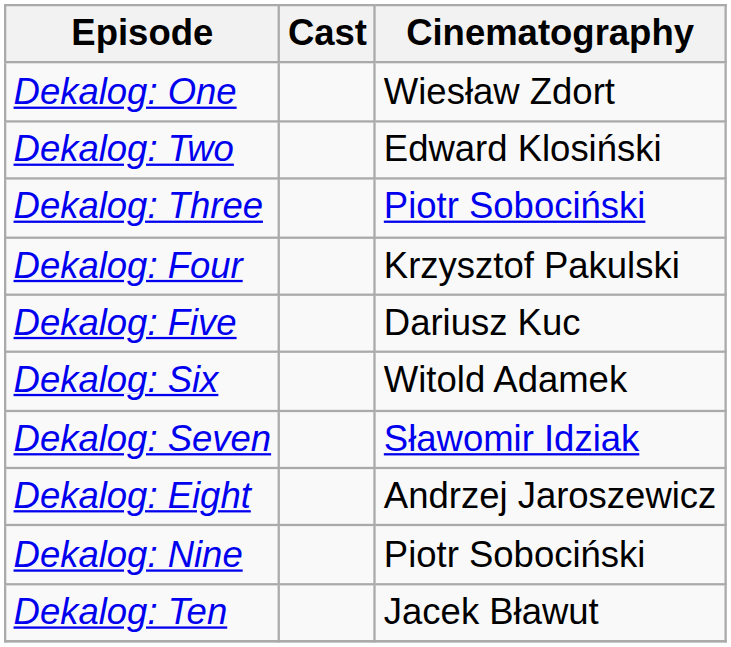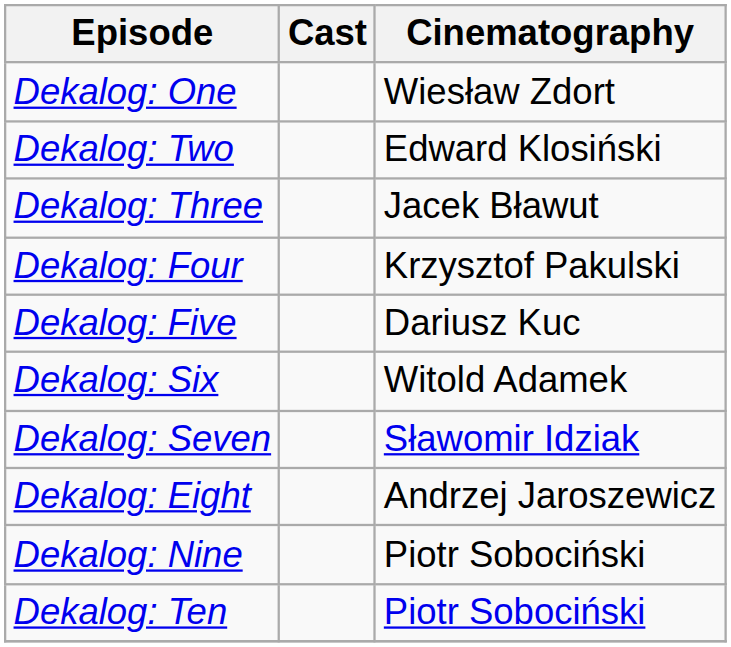 <table class="wikitable">
 <tr>
 <th>Episode</th>
 <th>Cast</th>
 <th>Cinematography</th>
 </tr>
 <tr>
 <td><em><a href='#'>Dekalog: One</a></em></td>
 <td></td>
 <td>Wiesław Zdort</td>
 </tr>
 <tr>
 <td><em><a href='#'>Dekalog: Two</a></em></td>
 <td></td>
 <td>Edward Klosiński</td>
 </tr>
 <tr>
 <td><em><a href='#'>Dekalog: Three</a></em></td>
 <td></td>
-<td><a href='#'>Piotr Sobociński</a></td>
+<td>Jacek Bławut</td>
 </tr>
 <tr>
 <td><em><a href='#'>Dekalog: Four</a></em></td>
 <td></td>
 <td>Krzysztof Pakulski</td>
 </tr>
 <tr>
 <td><em><a href='#'>Dekalog: Five</a></em></td>
 <td></td>
 <td>Dariusz Kuc</td>
 </tr>
 <tr>
 <td><em><a href='#'>Dekalog: Six</a></em></td>
 <td></td>
 <td>Witold Adamek</td>
 </tr>
 <tr>
 <td><em><a href='#'>Dekalog: Seven</a></em></td>
 <td></td>
 <td><a href='#'>Sławomir Idziak</a></td>
 </tr>
 <tr>
 <td><em><a href='#'>Dekalog: Eight</a></em></td>
 <td></td>
 <td>Andrzej Jaroszewicz</td>
 </tr>
 <tr>
 <td><em><a href='#'>Dekalog: Nine</a></em></td>
 <td></td>
 <td>Piotr Sobociński</td>
 </tr>
 <tr>
 <td><em><a href='#'>Dekalog: Ten</a></em></td>
 <td></td>
-<td>Jacek Bławut</td>
+<td><a href='#'>Piotr Sobociński</a></td>
 </tr>
 <tr>
 </tr>
 </table>
